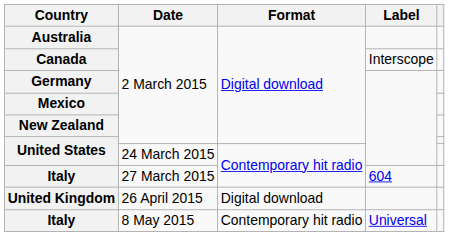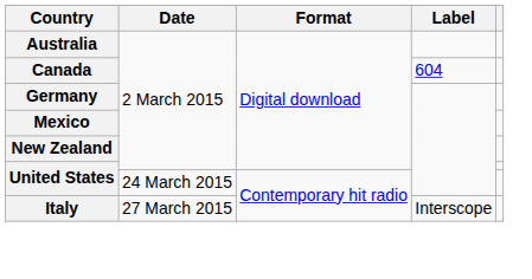 <table class="wikitable sortable plainrowheaders">
 <tr>
 <th>Country</th>
 <th>Date</th>
 <th>Format</th>
 <th>Label</th>
 <th></th>
 </tr>
 <tr>
 <th scope="row">Australia</th>
 <td rowspan="6">2 March 2015</td>
 <td rowspan="6"><a href='#'>Digital download</a></td>
 <td></td>
 <td align="center"></td>
 </tr>
 <tr>
 <th scope="row">Canada</th>
-<td>Interscope</td>
+<td><a href='#'>604</a></td>
 <td align="center"></td>
 </tr>
 <tr>
 <th scope="row">Germany</th>
 <td rowspan="5"></td>
 <td align="center"></td>
 </tr>
 <tr>
 <th scope="row">Mexico</th>
 <td align="center"></td>
 </tr>
 <tr>
 <th scope="row">New Zealand</th>
 <td align="center"></td>
 </tr>
 <tr>
 <th scope="row" rowspan="2">United States</th>
 <td align="center"></td>
 </tr>
 <tr>
 <td>24 March 2015</td>
 <td rowspan="2"><a href='#'>Contemporary hit radio</a></td>
 <td align="center"></td>
 </tr>
 <tr>
 <th scope="row">Italy</th>
 <td>27 March 2015</td>
-<td><a href='#'>604</a></td>
-<td align="center"></td>
-</tr>
-<tr>
-<th scope="row">United Kingdom</th>
-<td>26 April 2015</td>
-<td>Digital download</td>
-<td></td>
-<td align="center"></td>
-</tr>
-<tr>
-<th scope="row">Italy</th>
-<td>8 May 2015</td>
-<td>Contemporary hit radio</td>
-<td><a href='#'>Universal</a></td>
+<td>Interscope</td>
 <td align="center"></td>
 </tr>
 </table>
